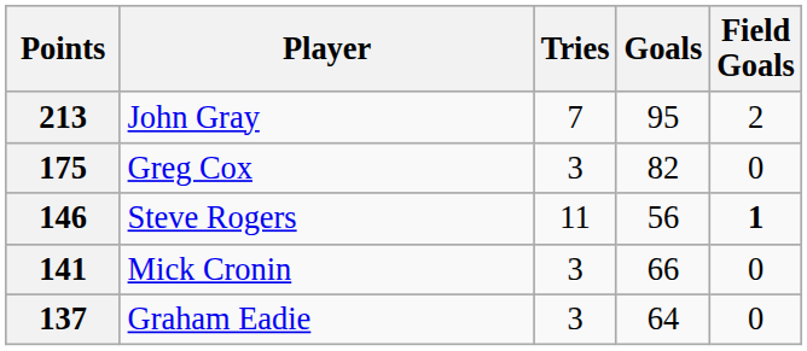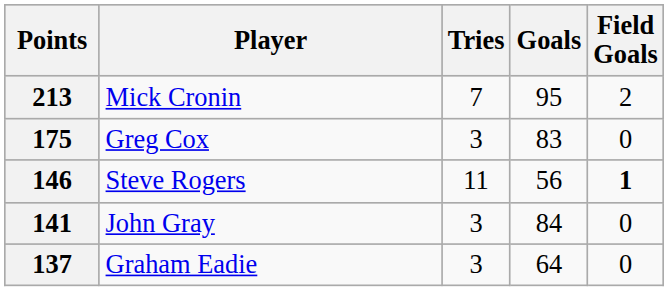 <table class="wikitable" style="text-align:left;">
 <tr>
 <th width=50>Points</th>
 <th width=200>Player</th>
 <th width=30>Tries</th>
 <th width=30>Goals</th>
 <th width=30>Field Goals</th>
 </tr>
 <tr>
 <th>213</th>
-<td> <a href='#'>John Gray</a></td>
+<td> <a href='#'>Mick Cronin</a></td>
 <td align=center>7</td>
 <td align=center>95</td>
 <td align=center>2</td>
 </tr>
 <tr>
 <th>175</th>
 <td> <a href='#'>Greg Cox</a></td>
 <td align=center>3</td>
-<td align=center>82</td>
+<td align=center>83</td>
 <td align=center>0</td>
 </tr>
 <tr>
 <th>146</th>
 <td> <a href='#'>Steve Rogers</a></td>
 <td align=center>11</td>
 <td align=center>56</td>
 <td align=center><strong>1</strong></td>
 </tr>
 <tr>
 <th>141</th>
-<td> <a href='#'>Mick Cronin</a></td>
+<td> <a href='#'>John Gray</a></td>
 <td align=center>3</td>
-<td align=center>66</td>
+<td align=center>84</td>
 <td align=center>0</td>
 </tr>
 <tr>
 <th>137</th>
 <td> <a href='#'>Graham Eadie</a></td>
 <td align=center>3</td>
 <td align=center>64</td>
 <td align=center>0</td>
 </tr>
 </table>
